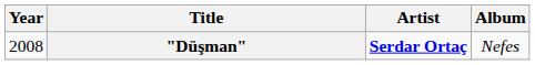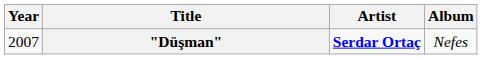 <table class="wikitable plainrowheaders" style="text-align:center;">
 <tr>
 <th scope="col" style="width:1em;">Year</th>
 <th scope="col" style="width:18em;">Title</th>
 <th scope="col">Artist</th>
 <th scope="col">Album</th>
 </tr>
 <tr>
-<td>2008</td>
+<td>2007</td>
 <th scope="row">"Düşman"</th>
 <td><strong><a href='#'>Serdar Ortaç</a></strong></td>
 <td><em>Nefes</em></td>
 </tr>
 </table>
